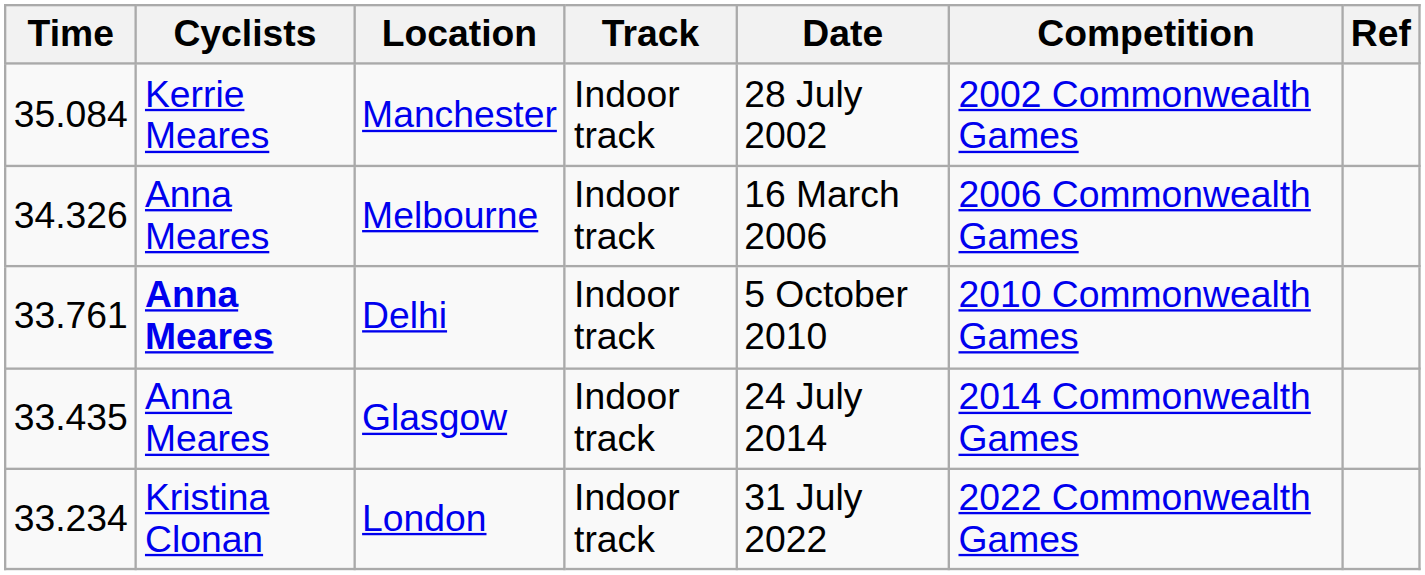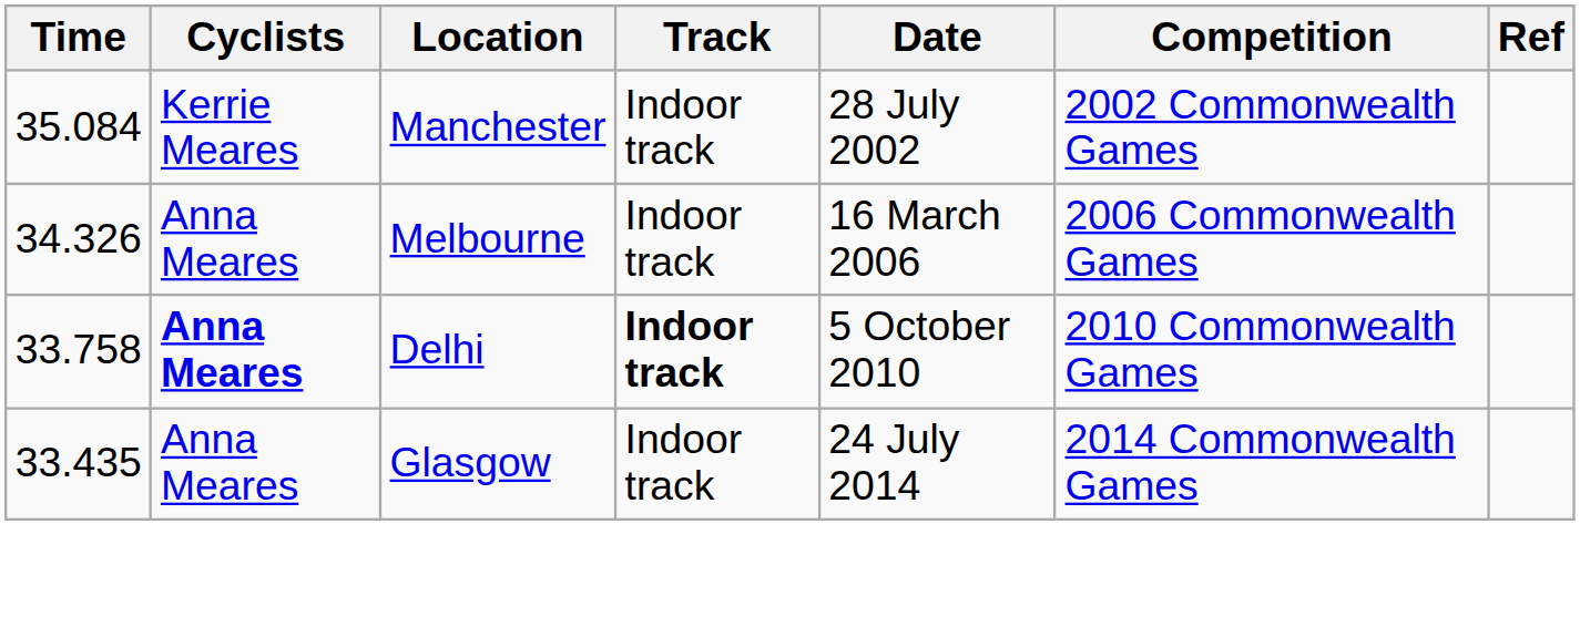 <table class="wikitable">
 <tr align="left">
 <th>Time</th>
 <th>Cyclists</th>
 <th>Location</th>
 <th>Track</th>
 <th>Date</th>
 <th>Competition</th>
 <th>Ref</th>
 </tr>
 <tr>
 <td>35.084</td>
 <td> <a href='#'>Kerrie Meares</a></td>
 <td> <a href='#'>Manchester</a></td>
 <td>Indoor track</td>
 <td>28 July 2002</td>
 <td><a href='#'>2002 Commonwealth Games</a></td>
 <td></td>
 </tr>
 <tr>
 <td>34.326</td>
 <td> <a href='#'>Anna Meares</a></td>
 <td> <a href='#'>Melbourne</a></td>
 <td>Indoor track</td>
 <td>16 March 2006</td>
 <td><a href='#'>2006 Commonwealth Games</a></td>
 <td></td>
 </tr>
 <tr>
-<td>33.761</td>
+<td>33.758</td>
 <td><strong> <a href='#'>Anna Meares</a></strong></td>
 <td> <a href='#'>Delhi</a></td>
-<td>Indoor track</td>
+<td><strong>Indoor track</strong></td>
 <td>5 October 2010</td>
 <td><a href='#'>2010 Commonwealth Games</a></td>
 <td></td>
 </tr>
 <tr>
 <td>33.435</td>
 <td> <a href='#'>Anna Meares</a></td>
 <td> <a href='#'>Glasgow</a></td>
 <td>Indoor track</td>
 <td>24 July 2014</td>
 <td><a href='#'>2014 Commonwealth Games</a></td>
 <td></td>
 </tr>
-<tr>
-<td>33.234</td>
-<td> <a href='#'>Kristina Clonan</a></td>
-<td> <a href='#'>London</a></td>
-<td>Indoor track</td>
-<td>31 July 2022</td>
-<td><a href='#'>2022 Commonwealth Games</a></td>
-<td></td>
-</tr>
 </table>
